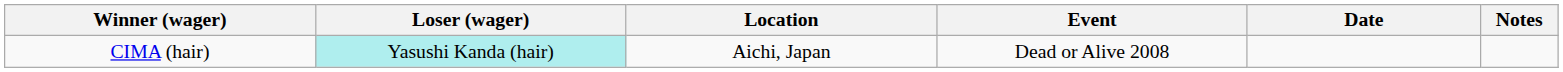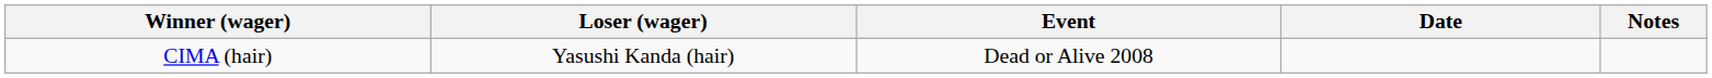 <table class="wikitable sortable" width=100%  style="text-align: center">
 <tr>
 <th width=20% scope="col">Winner (wager)</th>
 <th width=20% scope="col">Loser (wager)</th>
-<th width=20% scope="col">Location</th>
 <th width=20% scope="col">Event</th>
 <th width=15% scope="col">Date</th>
 <th class="unsortable" width=5% scope="col">Notes</th>
 </tr>
 <tr>
 <td><a href='#'>CIMA</a> (hair)</td>
-<td style="background: paleturquoise;">Yasushi Kanda (hair)</td>
-<td>Aichi, Japan</td>
+<td>Yasushi Kanda (hair)</td>
 <td>Dead or Alive 2008</td>
 <td></td>
 <td></td>
 </tr>
 </table>
